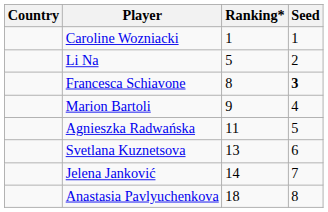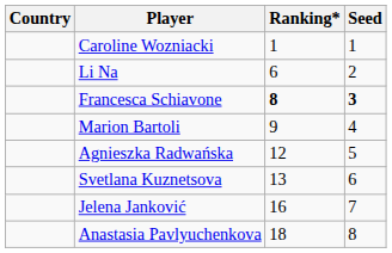 <table class="wikitable" border="1">
 <tr>
 <th>Country</th>
 <th>Player</th>
 <th>Ranking*</th>
 <th>Seed</th>
 </tr>
 <tr>
 <td></td>
 <td><a href='#'>Caroline Wozniacki</a></td>
 <td>1</td>
 <td>1</td>
 </tr>
 <tr>
 <td></td>
 <td><a href='#'>Li Na</a></td>
-<td>5</td>
+<td>6</td>
 <td>2</td>
 </tr>
 <tr>
 <td></td>
 <td><a href='#'>Francesca Schiavone</a></td>
-<td>8</td>
+<td><strong>8</strong></td>
 <td><strong>3</strong></td>
 </tr>
 <tr>
 <td></td>
 <td><a href='#'>Marion Bartoli</a></td>
 <td>9</td>
 <td>4</td>
 </tr>
 <tr>
 <td></td>
 <td><a href='#'>Agnieszka Radwańska</a></td>
-<td>11</td>
+<td>12</td>
 <td>5</td>
 </tr>
 <tr>
 <td></td>
 <td><a href='#'>Svetlana Kuznetsova</a></td>
 <td>13</td>
 <td>6</td>
 </tr>
 <tr>
 <td></td>
 <td><a href='#'>Jelena Janković</a></td>
-<td>14</td>
+<td>16</td>
 <td>7</td>
 </tr>
 <tr>
 <td></td>
 <td><a href='#'>Anastasia Pavlyuchenkova</a></td>
 <td>18</td>
 <td>8</td>
 </tr>
 </table>
